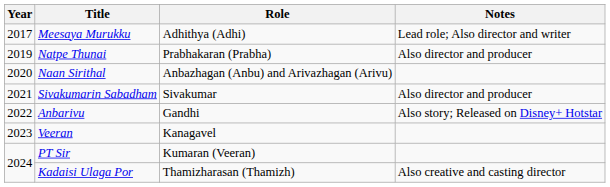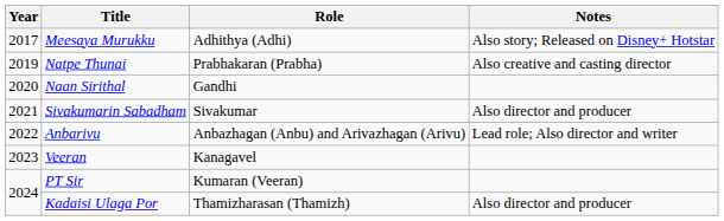 <table class="wikitable sortable">
 <tr>
 <th>Year</th>
 <th>Title</th>
 <th>Role</th>
 <th>Notes</th>
 </tr>
 <tr>
 <td>2017</td>
 <td><em><a href='#'>Meesaya Murukku</a></em></td>
 <td>Adhithya (Adhi)</td>
-<td>Lead role; Also director and writer</td>
+<td>Also story; Released on <a href='#'>Disney+ Hotstar</a></td>
 </tr>
 <tr>
 <td>2019</td>
 <td><em><a href='#'>Natpe Thunai</a></em></td>
 <td>Prabhakaran (Prabha)</td>
-<td>Also director and producer</td>
+<td>Also creative and casting director</td>
 </tr>
 <tr>
 <td>2020</td>
 <td><em><a href='#'>Naan Sirithal</a></em></td>
-<td>Anbazhagan (Anbu) and Arivazhagan (Arivu)</td>
+<td>Gandhi</td>
 <td></td>
 </tr>
 <tr>
 <td>2021</td>
 <td><em><a href='#'>Sivakumarin Sabadham</a></em></td>
 <td>Sivakumar</td>
 <td>Also director and producer</td>
 </tr>
 <tr>
 <td>2022</td>
 <td><em><a href='#'>Anbarivu</a></em></td>
-<td>Gandhi</td>
-<td>Also story; Released on <a href='#'>Disney+ Hotstar</a></td>
+<td>Anbazhagan (Anbu) and Arivazhagan (Arivu)</td>
+<td>Lead role; Also director and writer</td>
 </tr>
 <tr>
 <td>2023</td>
 <td><em><a href='#'>Veeran</a></em></td>
 <td>Kanagavel</td>
 <td></td>
 </tr>
 <tr>
 <td rowspan="2">2024</td>
 <td><em><a href='#'>PT Sir</a></em></td>
 <td>Kumaran (Veeran)</td>
 <td></td>
 </tr>
 <tr>
 <td><em><a href='#'>Kadaisi Ulaga Por</a></em></td>
 <td>Thamizharasan (Thamizh)</td>
-<td>Also creative and casting director</td>
+<td>Also director and producer</td>
 </tr>
 </table>
